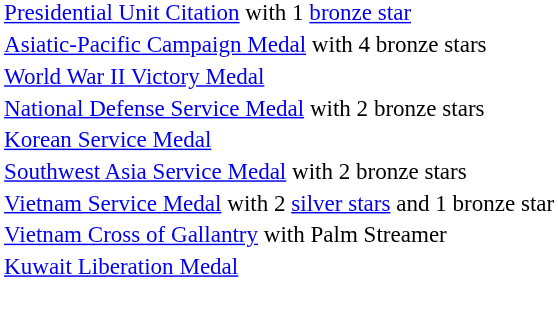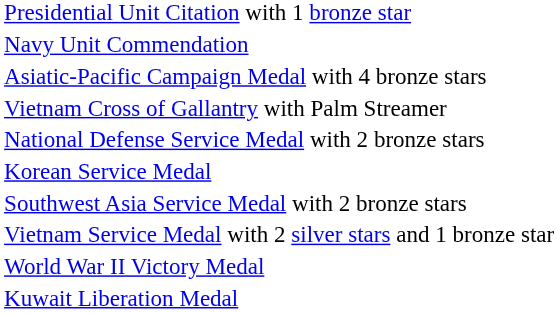 <table>
 <tr>
 <td></td>
 <td><a href='#'>Presidential Unit Citation</a> with 1 <a href='#'>bronze star</a></td>
 </tr>
 <tr>
 <td></td>
+<td><a href='#'>Navy Unit Commendation</a></td>
+</tr>
+<tr>
+<td></td>
 <td><a href='#'>Asiatic-Pacific Campaign Medal</a> with 4 bronze stars</td>
 </tr>
 <tr>
 <td></td>
-<td><a href='#'>World War II Victory Medal</a></td>
+<td><a href='#'>Vietnam Cross of Gallantry</a> with Palm Streamer</td>
 </tr>
 <tr>
 <td></td>
 <td><a href='#'>National Defense Service Medal</a> with 2 bronze stars</td>
 </tr>
 <tr>
 <td></td>
 <td><a href='#'>Korean Service Medal</a></td>
 </tr>
 <tr>
 <td></td>
 <td><a href='#'>Southwest Asia Service Medal</a> with 2 bronze stars</td>
 </tr>
 <tr>
 <td></td>
 <td><a href='#'>Vietnam Service Medal</a> with 2 <a href='#'>silver stars</a> and 1 bronze star</td>
 </tr>
 <tr>
 <td></td>
-<td><a href='#'>Vietnam Cross of Gallantry</a> with Palm Streamer</td>
+<td><a href='#'>World War II Victory Medal</a></td>
 </tr>
 <tr>
 <td></td>
 <td><a href='#'>Kuwait Liberation Medal</a></td>
 </tr>
 <tr>
 </tr>
 </table>
